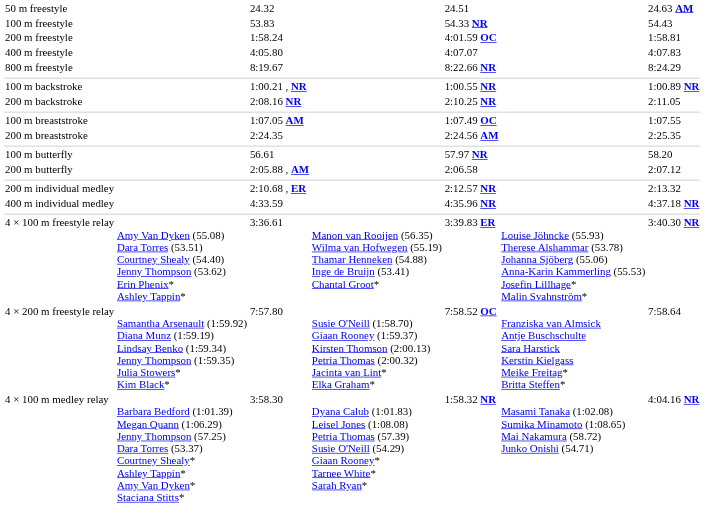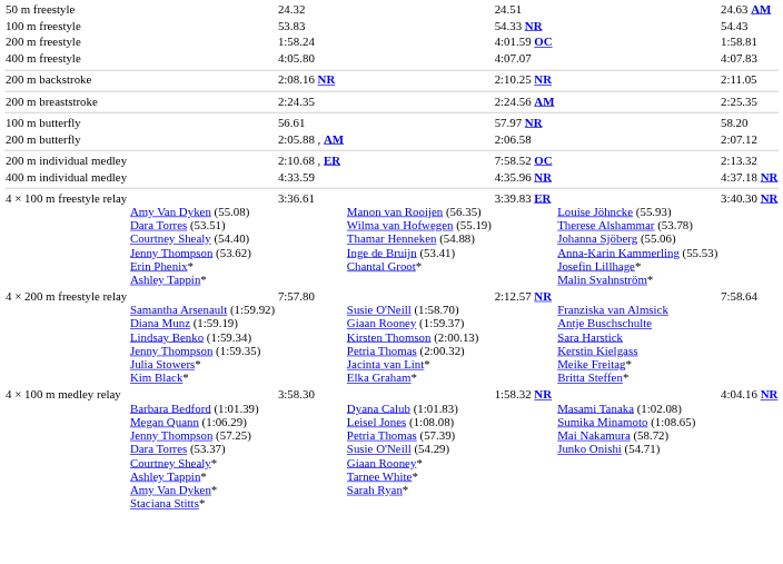 <table>
 <tr>
 <td>50 m freestyle<br></td>
 <td></td>
 <td>24.32</td>
 <td></td>
 <td>24.51</td>
 <td></td>
 <td>24.63 <strong><a href='#'>AM</a></strong></td>
 </tr>
 <tr valign="top">
 <td>100 m freestyle<br></td>
 <td></td>
 <td>53.83</td>
 <td></td>
 <td>54.33 <strong><a href='#'>NR</a></strong></td>
 <td><br></td>
 <td>54.43</td>
 </tr>
 <tr>
 <td>200 m freestyle<br></td>
 <td></td>
 <td>1:58.24</td>
 <td></td>
 <td>4:01.59 <strong><a href='#'>OC</a></strong></td>
 <td></td>
 <td>1:58.81</td>
 </tr>
 <tr>
 <td>400 m freestyle<br></td>
 <td></td>
 <td>4:05.80</td>
 <td></td>
 <td>4:07.07</td>
 <td></td>
 <td>4:07.83</td>
 </tr>
 <tr>
-<td>800 m freestyle<br></td>
-<td></td>
-<td>8:19.67 </td>
-<td></td>
-<td>8:22.66 <strong><a href='#'>NR</a></strong></td>
-<td></td>
-<td>8:24.29</td>
-</tr>
-<tr>
 </tr>
 <tr bgcolor=#ddd>
 <td colspan=7></td>
-</tr>
-<tr>
-<td>100 m backstroke<br></td>
-<td></td>
-<td>1:00.21 , <strong><a href='#'>NR</a></strong></td>
-<td></td>
-<td>1:00.55 <strong><a href='#'>NR</a></strong></td>
-<td></td>
-<td>1:00.89 <strong><a href='#'>NR</a></strong></td>
 </tr>
 <tr>
 <td>200 m backstroke<br></td>
 <td></td>
 <td>2:08.16 <strong><a href='#'>NR</a></strong></td>
 <td></td>
 <td>2:10.25 <strong><a href='#'>NR</a></strong></td>
 <td></td>
 <td>2:11.05</td>
 </tr>
 <tr>
 </tr>
 <tr bgcolor=#ddd>
 <td colspan=7></td>
-</tr>
-<tr>
-<td>100 m breaststroke<br></td>
-<td></td>
-<td>1:07.05 <strong><a href='#'>AM</a></strong></td>
-<td></td>
-<td>1:07.49 <strong><a href='#'>OC</a></strong></td>
-<td></td>
-<td>1:07.55</td>
 </tr>
 <tr>
 <td>200 m breaststroke<br></td>
 <td></td>
 <td>2:24.35</td>
 <td></td>
 <td>2:24.56 <strong><a href='#'>AM</a></strong></td>
 <td></td>
 <td>2:25.35</td>
 </tr>
 <tr>
 </tr>
 <tr bgcolor=#ddd>
 <td colspan=7></td>
 </tr>
 <tr>
 <td>100 m butterfly<br></td>
 <td></td>
 <td>56.61 </td>
 <td></td>
 <td>57.97 <strong><a href='#'>NR</a></strong></td>
 <td></td>
 <td>58.20</td>
 </tr>
 <tr>
 <td>200 m butterfly<br></td>
 <td></td>
 <td>2:05.88 , <strong><a href='#'>AM</a></strong></td>
 <td></td>
 <td>2:06.58</td>
 <td></td>
 <td>2:07.12</td>
 </tr>
 <tr>
 </tr>
 <tr bgcolor=#ddd>
 <td colspan=7></td>
 </tr>
 <tr>
 <td>200 m individual medley<br></td>
 <td></td>
 <td>2:10.68 , <strong><a href='#'>ER</a></strong></td>
 <td></td>
-<td>2:12.57 <strong><a href='#'>NR</a></strong></td>
+<td>7:58.52 <strong><a href='#'>OC</a></strong></td>
 <td></td>
 <td>2:13.32</td>
 </tr>
 <tr>
 <td>400 m individual medley<br></td>
 <td></td>
 <td>4:33.59 </td>
 <td></td>
 <td>4:35.96 <strong><a href='#'>NR</a></strong></td>
 <td></td>
 <td>4:37.18 <strong><a href='#'>NR</a></strong></td>
 </tr>
 <tr>
 </tr>
 <tr bgcolor=#ddd>
 <td colspan=7></td>
 </tr>
 <tr valign="top">
 <td>4 × 100 m freestyle relay<br></td>
 <td valign=top><br> <a href='#'>Amy Van Dyken</a> (55.08)<br><a href='#'>Dara Torres</a> (53.51)<br> <a href='#'>Courtney Shealy</a> (54.40)<br> <a href='#'>Jenny Thompson</a> (53.62)<br><a href='#'>Erin Phenix</a>*<br><a href='#'>Ashley Tappin</a>*</td>
 <td>3:36.61 </td>
 <td valign=top><br> <a href='#'>Manon van Rooijen</a> (56.35)<br> <a href='#'>Wilma van Hofwegen</a> (55.19)<br> <a href='#'>Thamar Henneken</a> (54.88)<br><a href='#'>Inge de Bruijn</a> (53.41)<br><a href='#'>Chantal Groot</a>*</td>
 <td>3:39.83 <strong><a href='#'>ER</a></strong></td>
 <td valign=top><br> <a href='#'>Louise Jöhncke</a> (55.93)<br> <a href='#'>Therese Alshammar</a> (53.78)<br> <a href='#'>Johanna Sjöberg</a> (55.06)<br> <a href='#'>Anna-Karin Kammerling</a> (55.53)<br><a href='#'>Josefin Lillhage</a>*<br><a href='#'>Malin Svahnström</a>*</td>
 <td>3:40.30 <strong><a href='#'>NR</a></strong></td>
 </tr>
 <tr valign="top">
 <td>4 × 200 m freestyle relay<br></td>
 <td valign=top><br> <a href='#'>Samantha Arsenault</a> (1:59.92)<br> <a href='#'>Diana Munz</a> (1:59.19)<br> <a href='#'>Lindsay Benko</a> (1:59.34)<br> <a href='#'>Jenny Thompson</a> (1:59.35)<br><a href='#'>Julia Stowers</a>*<br><a href='#'>Kim Black</a>*</td>
 <td>7:57.80 </td>
 <td valign=top><br> <a href='#'>Susie O'Neill</a> (1:58.70)<br> <a href='#'>Giaan Rooney</a> (1:59.37)<br> <a href='#'>Kirsten Thomson</a> (2:00.13)<br> <a href='#'>Petria Thomas</a> (2:00.32)<br><a href='#'>Jacinta van Lint</a>*<br><a href='#'>Elka Graham</a>*</td>
-<td>7:58.52 <strong><a href='#'>OC</a></strong></td>
+<td>2:12.57 <strong><a href='#'>NR</a></strong></td>
 <td valign=top><br> <a href='#'>Franziska van Almsick</a><br> <a href='#'>Antje Buschschulte</a><br> <a href='#'>Sara Harstick</a><br> <a href='#'>Kerstin Kielgass</a><br><a href='#'>Meike Freitag</a>*<br><a href='#'>Britta Steffen</a>*</td>
 <td>7:58.64</td>
 </tr>
 <tr valign="top">
 <td>4 × 100 m medley relay<br></td>
 <td valign=top><br><a href='#'>Barbara Bedford</a> (1:01.39)<br><a href='#'>Megan Quann</a> (1:06.29)<br> <a href='#'>Jenny Thompson</a> (57.25)<br><a href='#'>Dara Torres</a> (53.37)<br><a href='#'>Courtney Shealy</a>*<br><a href='#'>Ashley Tappin</a>*<br><a href='#'>Amy Van Dyken</a>*<br><a href='#'>Staciana Stitts</a>*</td>
 <td>3:58.30 </td>
 <td valign=top><br> <a href='#'>Dyana Calub</a> (1:01.83)<br> <a href='#'>Leisel Jones</a> (1:08.08)<br> <a href='#'>Petria Thomas</a> (57.39)<br> <a href='#'>Susie O'Neill</a> (54.29)<br><a href='#'>Giaan Rooney</a>*<br><a href='#'>Tarnee White</a>*<br><a href='#'>Sarah Ryan</a>*</td>
 <td>1:58.32 <strong><a href='#'>NR</a></strong></td>
 <td valign=top><br> <a href='#'>Masami Tanaka</a> (1:02.08)<br> <a href='#'>Sumika Minamoto</a> (1:08.65)<br> <a href='#'>Mai Nakamura</a> (58.72)<br> <a href='#'>Junko Onishi</a> (54.71)</td>
 <td>4:04.16 <strong><a href='#'>NR</a></strong></td>
 </tr>
 </table>
